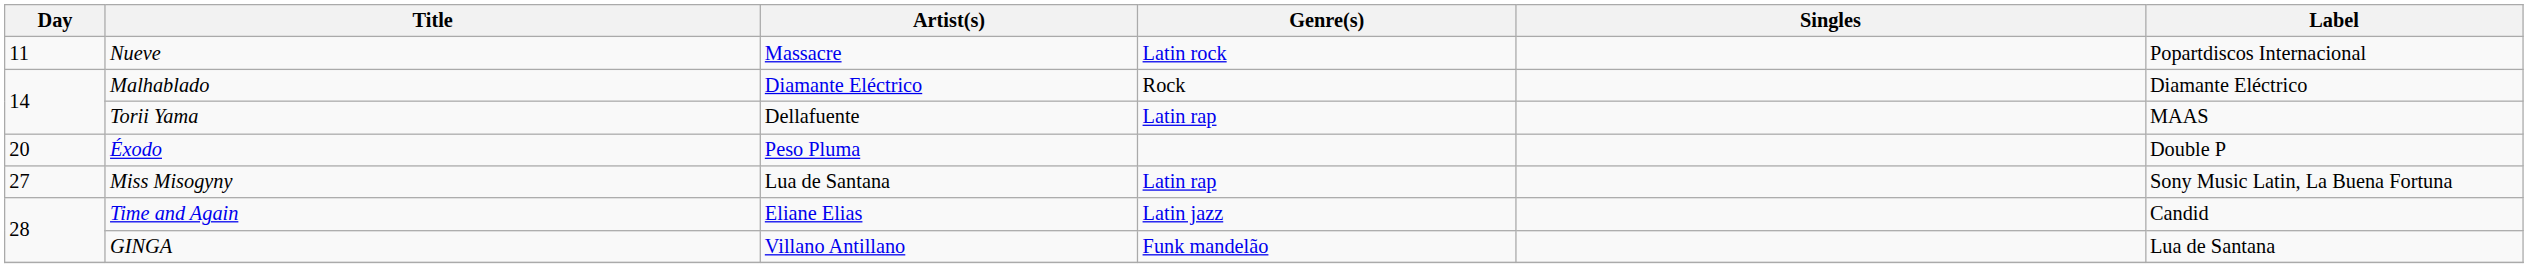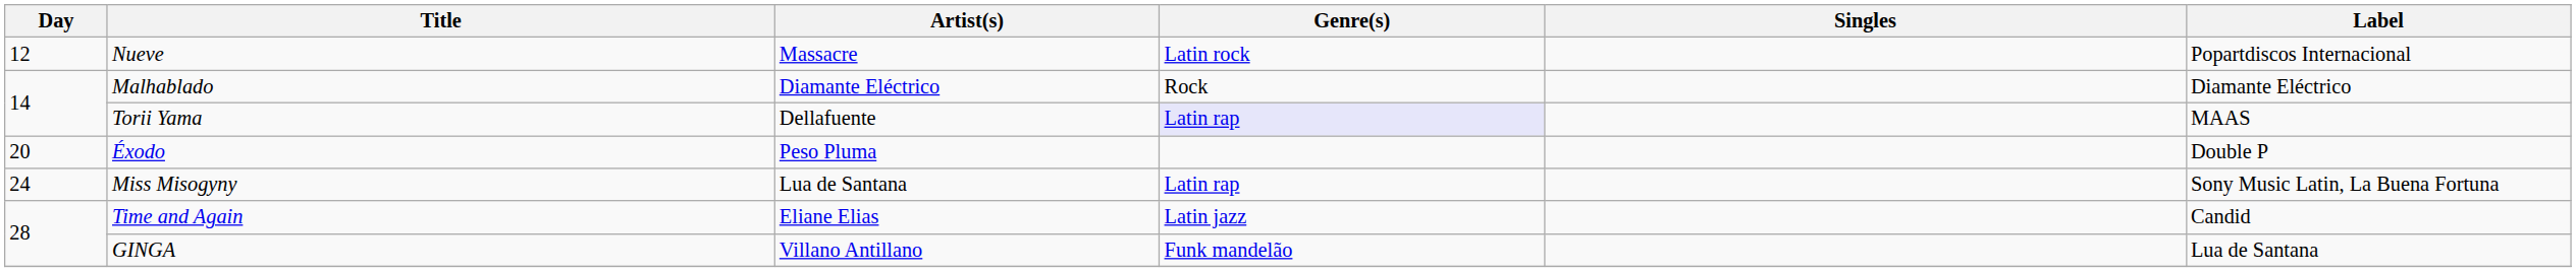 <table class="wikitable" style="width:100%; margin-bottom:4px">
 <tr>
 <th scope="col" width="4%">Day</th>
 <th scope="col" width="26%">Title</th>
 <th scope="col" width="15%">Artist(s)</th>
 <th scope="col" width="15%">Genre(s)</th>
 <th scope="col" width="25%">Singles</th>
 <th scope="col" width="15%">Label</th>
 </tr>
 <tr>
-<td>11</td>
+<td>12</td>
 <td><em>Nueve</em></td>
 <td><a href='#'>Massacre</a></td>
 <td><a href='#'>Latin rock</a></td>
 <td></td>
 <td>Popartdiscos Internacional</td>
 </tr>
 <tr>
 <td rowspan="2">14</td>
 <td><em>Malhablado</em></td>
 <td><a href='#'>Diamante Eléctrico</a></td>
 <td>Rock</td>
 <td></td>
 <td>Diamante Eléctrico</td>
 </tr>
 <tr>
 <td><em>Torii Yama</em></td>
 <td>Dellafuente</td>
-<td><a href='#'>Latin rap</a></td>
+<td style="background: lavender;"><a href='#'>Latin rap</a></td>
 <td></td>
 <td>MAAS</td>
 </tr>
 <tr>
 <td>20</td>
 <td><em><a href='#'>Éxodo</a></em></td>
 <td><a href='#'>Peso Pluma</a></td>
 <td></td>
 <td></td>
 <td>Double P</td>
 </tr>
 <tr>
-<td>27</td>
+<td>24</td>
 <td><em>Miss Misogyny</em></td>
 <td>Lua de Santana</td>
 <td><a href='#'>Latin rap</a></td>
 <td></td>
 <td>Sony Music Latin, La Buena Fortuna</td>
 </tr>
 <tr>
 <td rowspan="2">28</td>
 <td><em><a href='#'>Time and Again</a></em></td>
 <td><a href='#'>Eliane Elias</a></td>
 <td><a href='#'>Latin jazz</a></td>
 <td></td>
 <td>Candid</td>
 </tr>
 <tr>
 <td><em>GINGA</em></td>
 <td><a href='#'>Villano Antillano</a></td>
 <td><a href='#'>Funk mandelão</a></td>
 <td></td>
 <td>Lua de Santana</td>
 </tr>
 <tr>
 </tr>
 </table>
